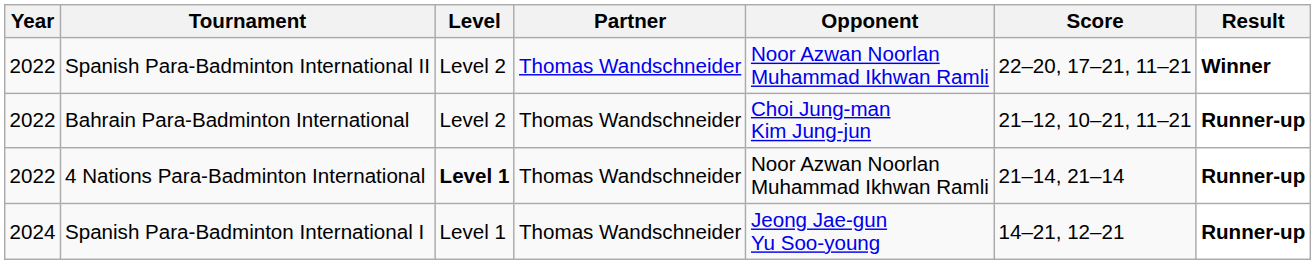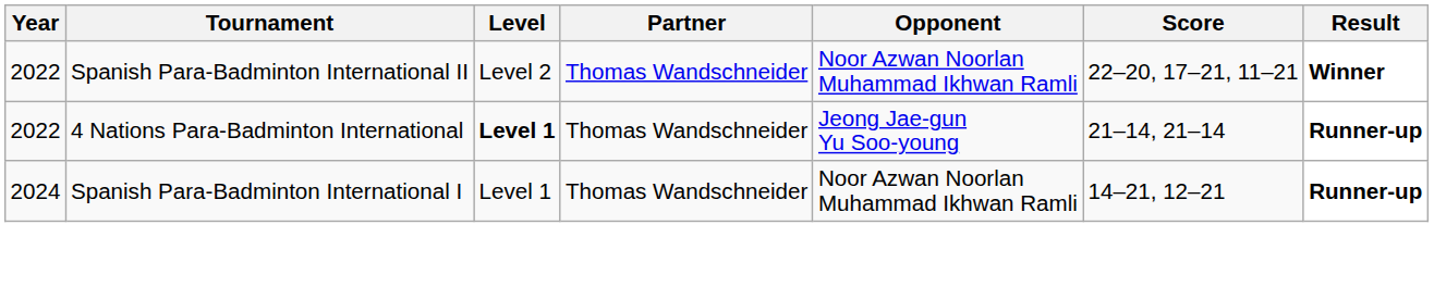 <table class="sortable wikitable" style="font-size: 90%;">
 <tr>
 <th>Year</th>
 <th>Tournament</th>
 <th>Level</th>
 <th>Partner</th>
 <th>Opponent</th>
 <th>Score</th>
 <th>Result</th>
 </tr>
 <tr>
 <td align="center">2022</td>
 <td align="left">Spanish Para-Badminton International II</td>
 <td align="left">Level 2</td>
 <td> <a href='#'>Thomas Wandschneider</a></td>
 <td align="left"> <a href='#'>Noor Azwan Noorlan</a><br> <a href='#'>Muhammad Ikhwan Ramli</a></td>
 <td align="left">22–20, 17–21, 11–21</td>
 <td style="text-align:left; background:white"> <strong>Winner</strong></td>
 </tr>
 <tr>
 <td align="center">2022</td>
-<td align="left">Bahrain Para-Badminton International</td>
-<td align="left">Level 2</td>
-<td> Thomas Wandschneider</td>
-<td align="left"> <a href='#'>Choi Jung-man</a><br> <a href='#'>Kim Jung-jun</a></td>
-<td align="left">21–12, 10–21, 11–21</td>
-<td style="text-align:left; background:white"> <strong>Runner-up</strong></td>
-</tr>
-<tr>
-<td align="center">2022</td>
 <td align="left">4 Nations Para-Badminton International</td>
 <td align="left"><strong>Level 1</strong></td>
 <td> Thomas Wandschneider</td>
-<td align="left"> Noor Azwan Noorlan<br> Muhammad Ikhwan Ramli</td>
+<td align="left"> <a href='#'>Jeong Jae-gun</a><br> <a href='#'>Yu Soo-young</a></td>
 <td align="left">21–14, 21–14</td>
 <td style="text-align:left; background:white"> <strong>Runner-up</strong></td>
 </tr>
 <tr>
 <td align="center">2024</td>
 <td align="left">Spanish Para-Badminton International I</td>
 <td align="left">Level 1</td>
 <td> Thomas Wandschneider</td>
-<td align="left"> <a href='#'>Jeong Jae-gun</a><br> <a href='#'>Yu Soo-young</a></td>
+<td align="left"> Noor Azwan Noorlan<br> Muhammad Ikhwan Ramli</td>
 <td align="left">14–21, 12–21</td>
 <td style="text-align:left; background:white"> <strong>Runner-up</strong></td>
 </tr>
 </table>
